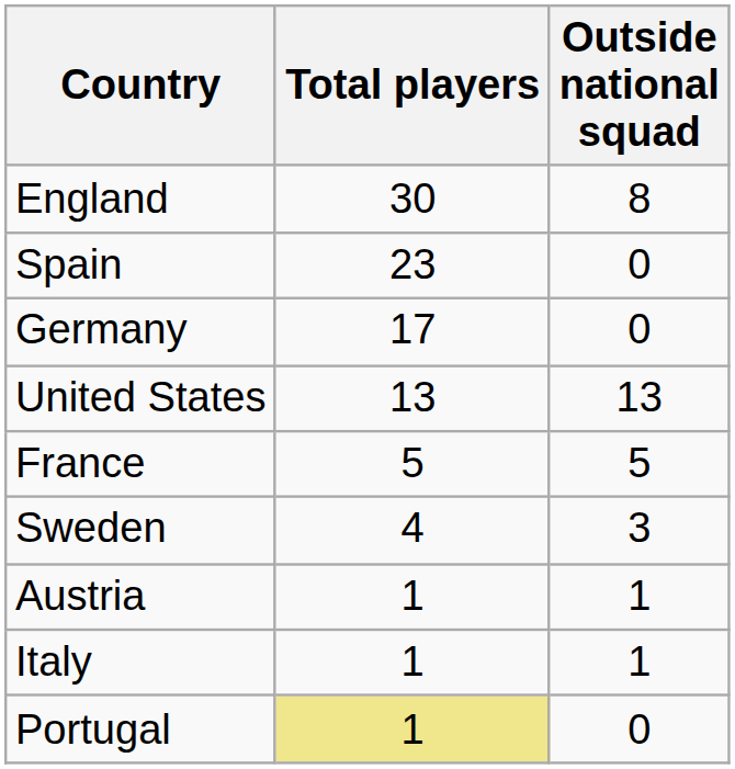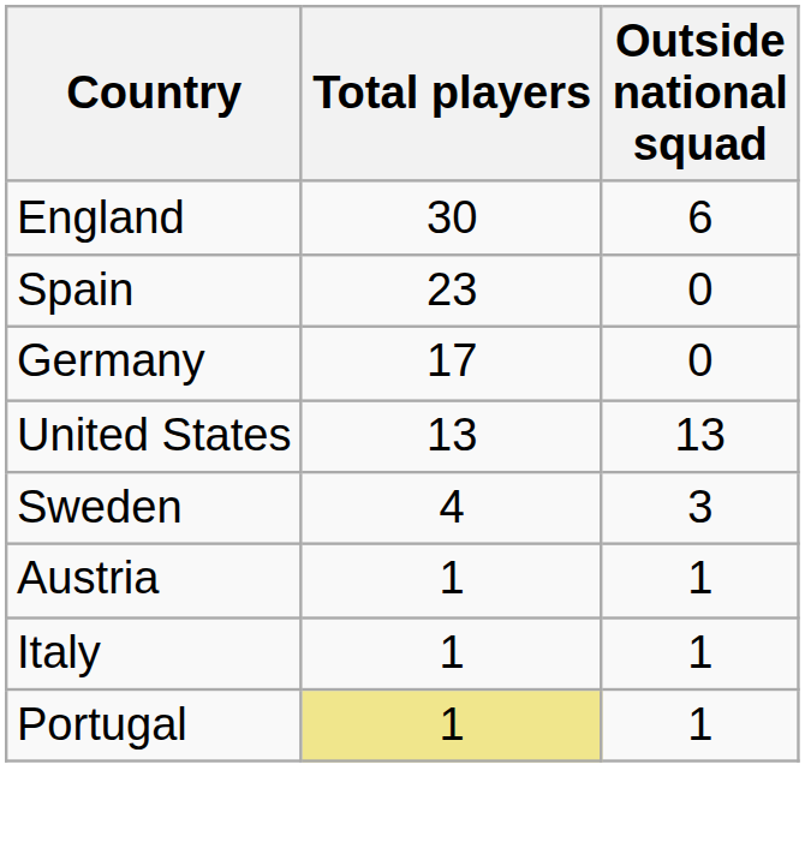 <table class="wikitable sortable">
 <tr>
 <th>Country</th>
 <th>Total players</th>
 <th>Outside<br>national<br>squad</th>
 </tr>
 <tr>
 <td> England</td>
 <td style="text-align:center">30</td>
-<td style="text-align:center">8</td>
+<td style="text-align:center">6</td>
 </tr>
 <tr>
 <td> Spain</td>
 <td style="text-align:center">23</td>
 <td style="text-align:center">0</td>
 </tr>
 <tr>
 <td> Germany</td>
 <td style="text-align:center">17</td>
 <td style="text-align:center">0</td>
 </tr>
 <tr>
 <td> United States</td>
 <td style="text-align:center">13</td>
 <td style="text-align:center">13</td>
-</tr>
-<tr>
-<td> France</td>
-<td style="text-align:center">5</td>
-<td style="text-align:center">5</td>
 </tr>
 <tr>
 <td> Sweden</td>
 <td style="text-align:center">4</td>
 <td style="text-align:center">3</td>
 </tr>
 <tr>
 <td> Austria</td>
 <td style="text-align:center">1</td>
 <td style="text-align:center">1</td>
 </tr>
 <tr>
 <td> Italy</td>
 <td style="text-align:center">1</td>
 <td style="text-align:center">1</td>
 </tr>
 <tr>
 <td> Portugal</td>
 <td style="background: khaki; text-align:center">1</td>
-<td style="text-align:center">0</td>
+<td style="text-align:center">1</td>
 </tr>
 </table>
